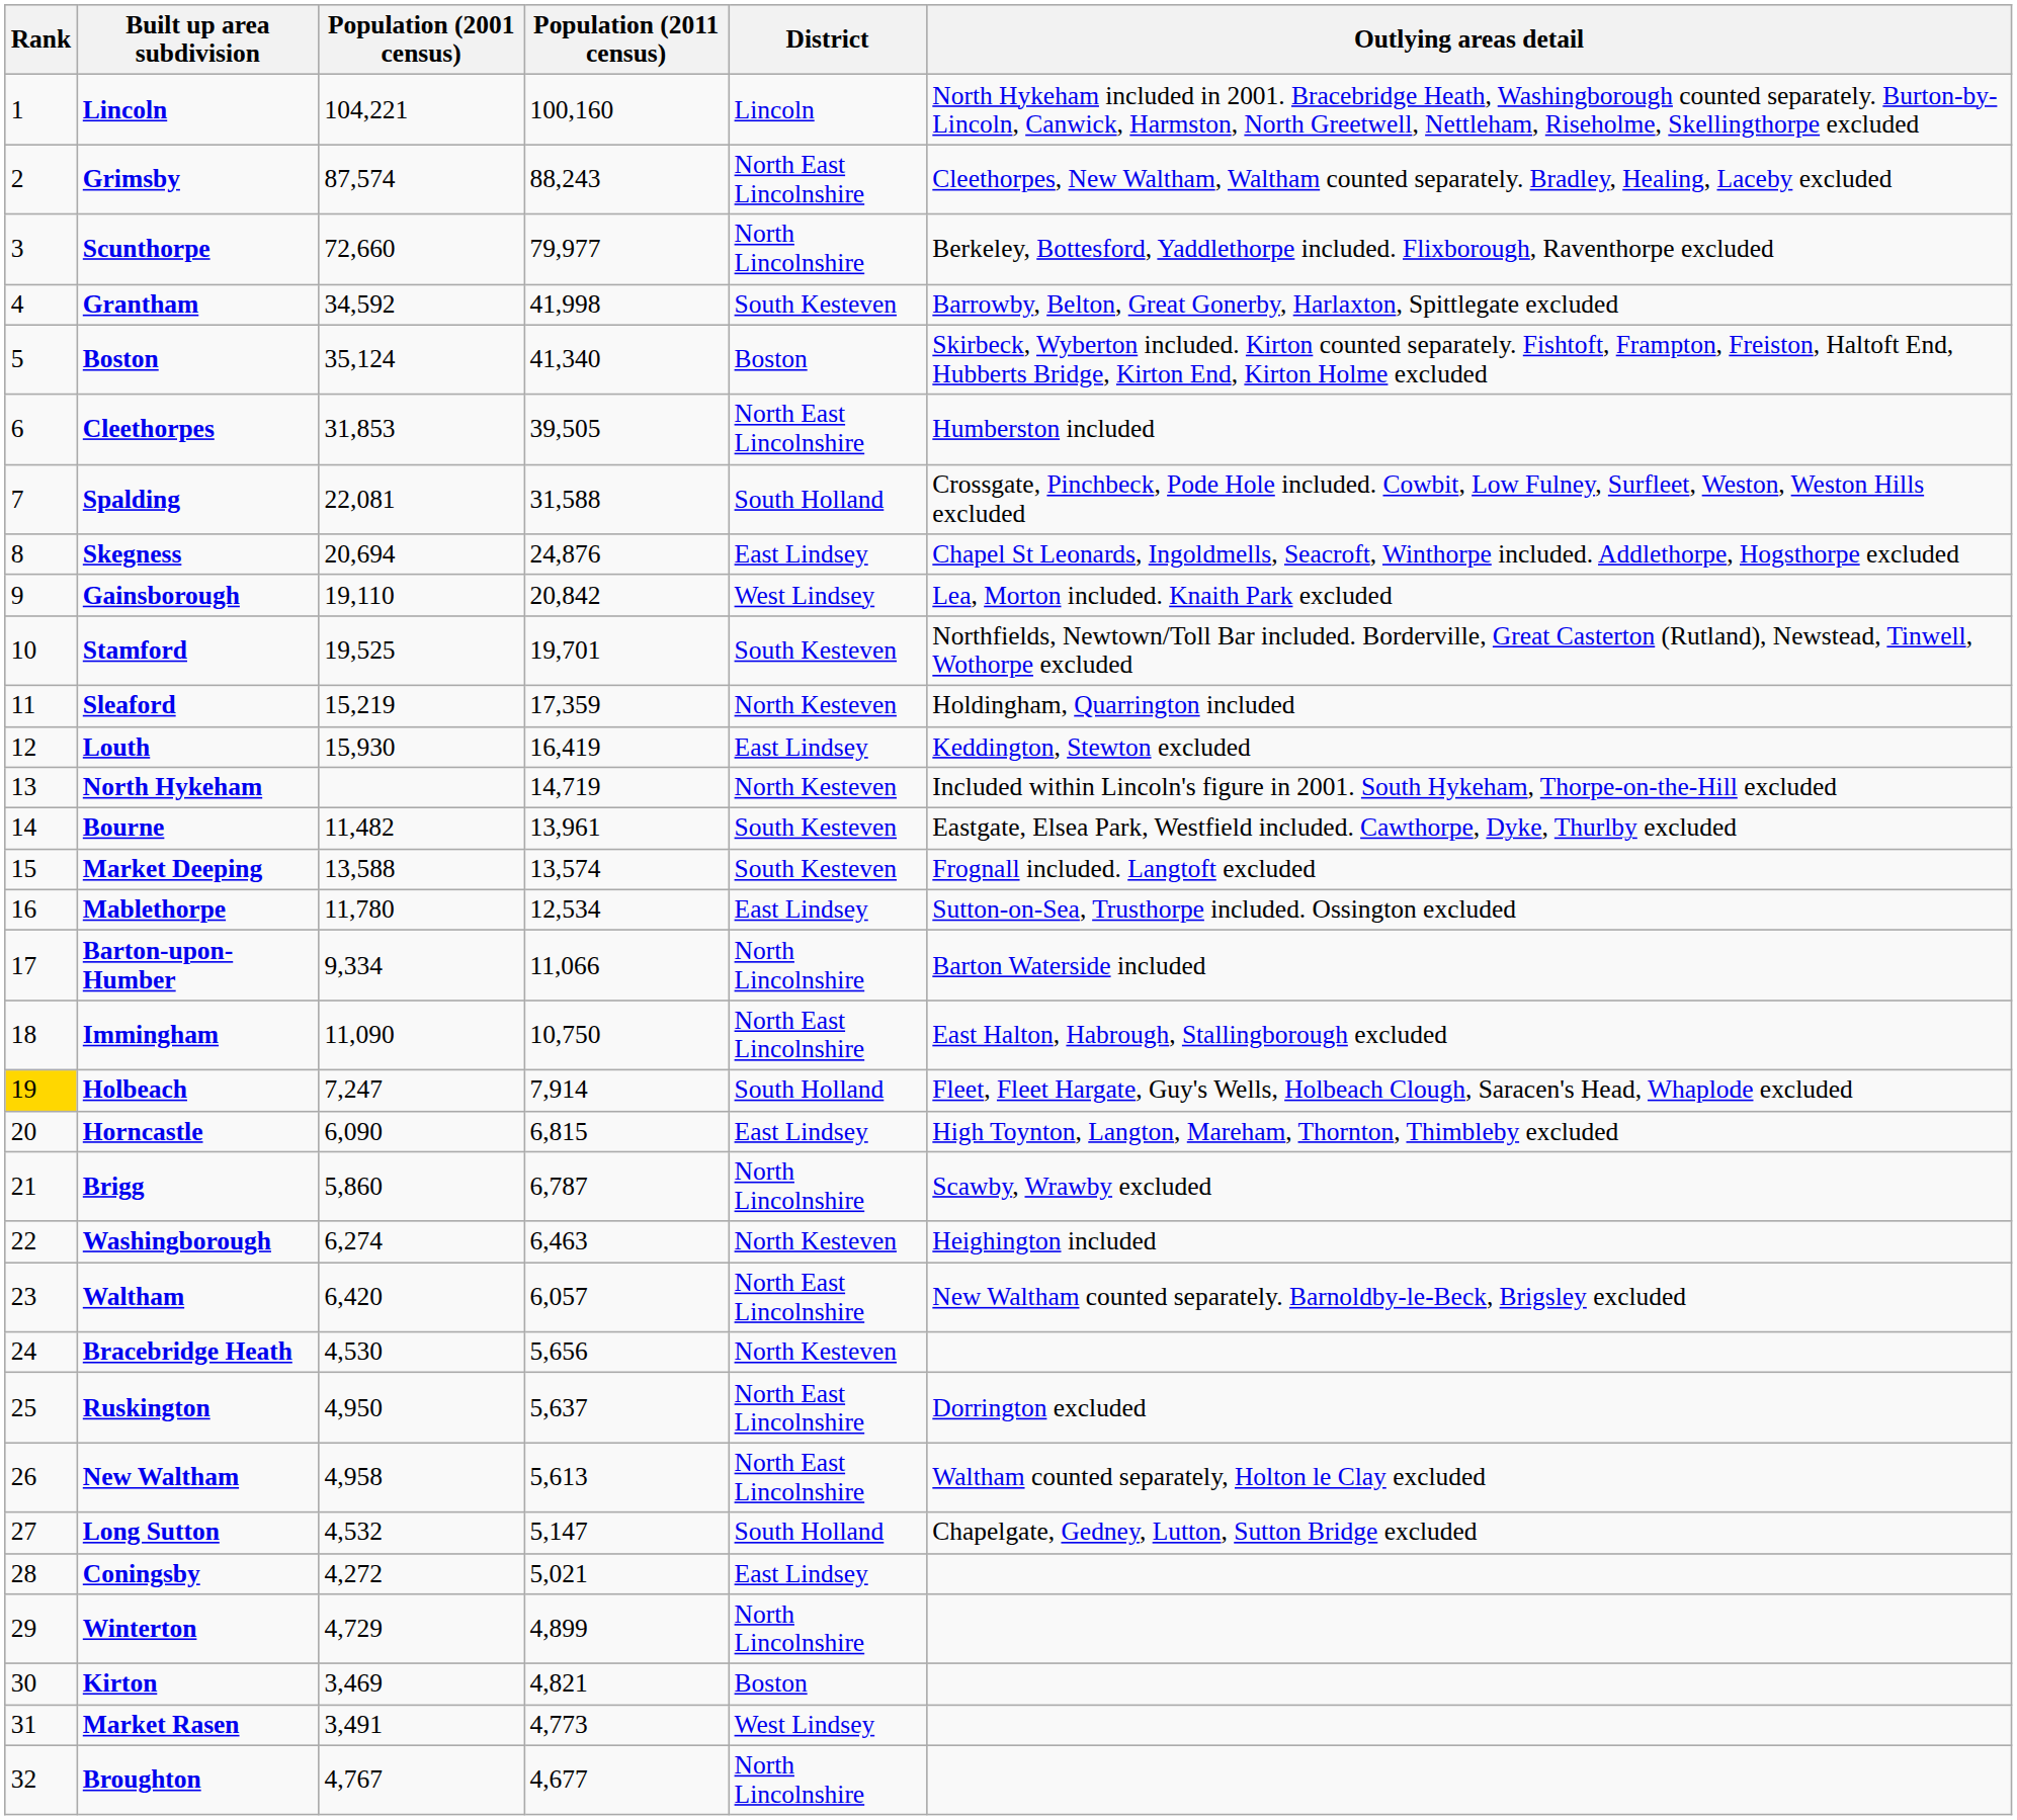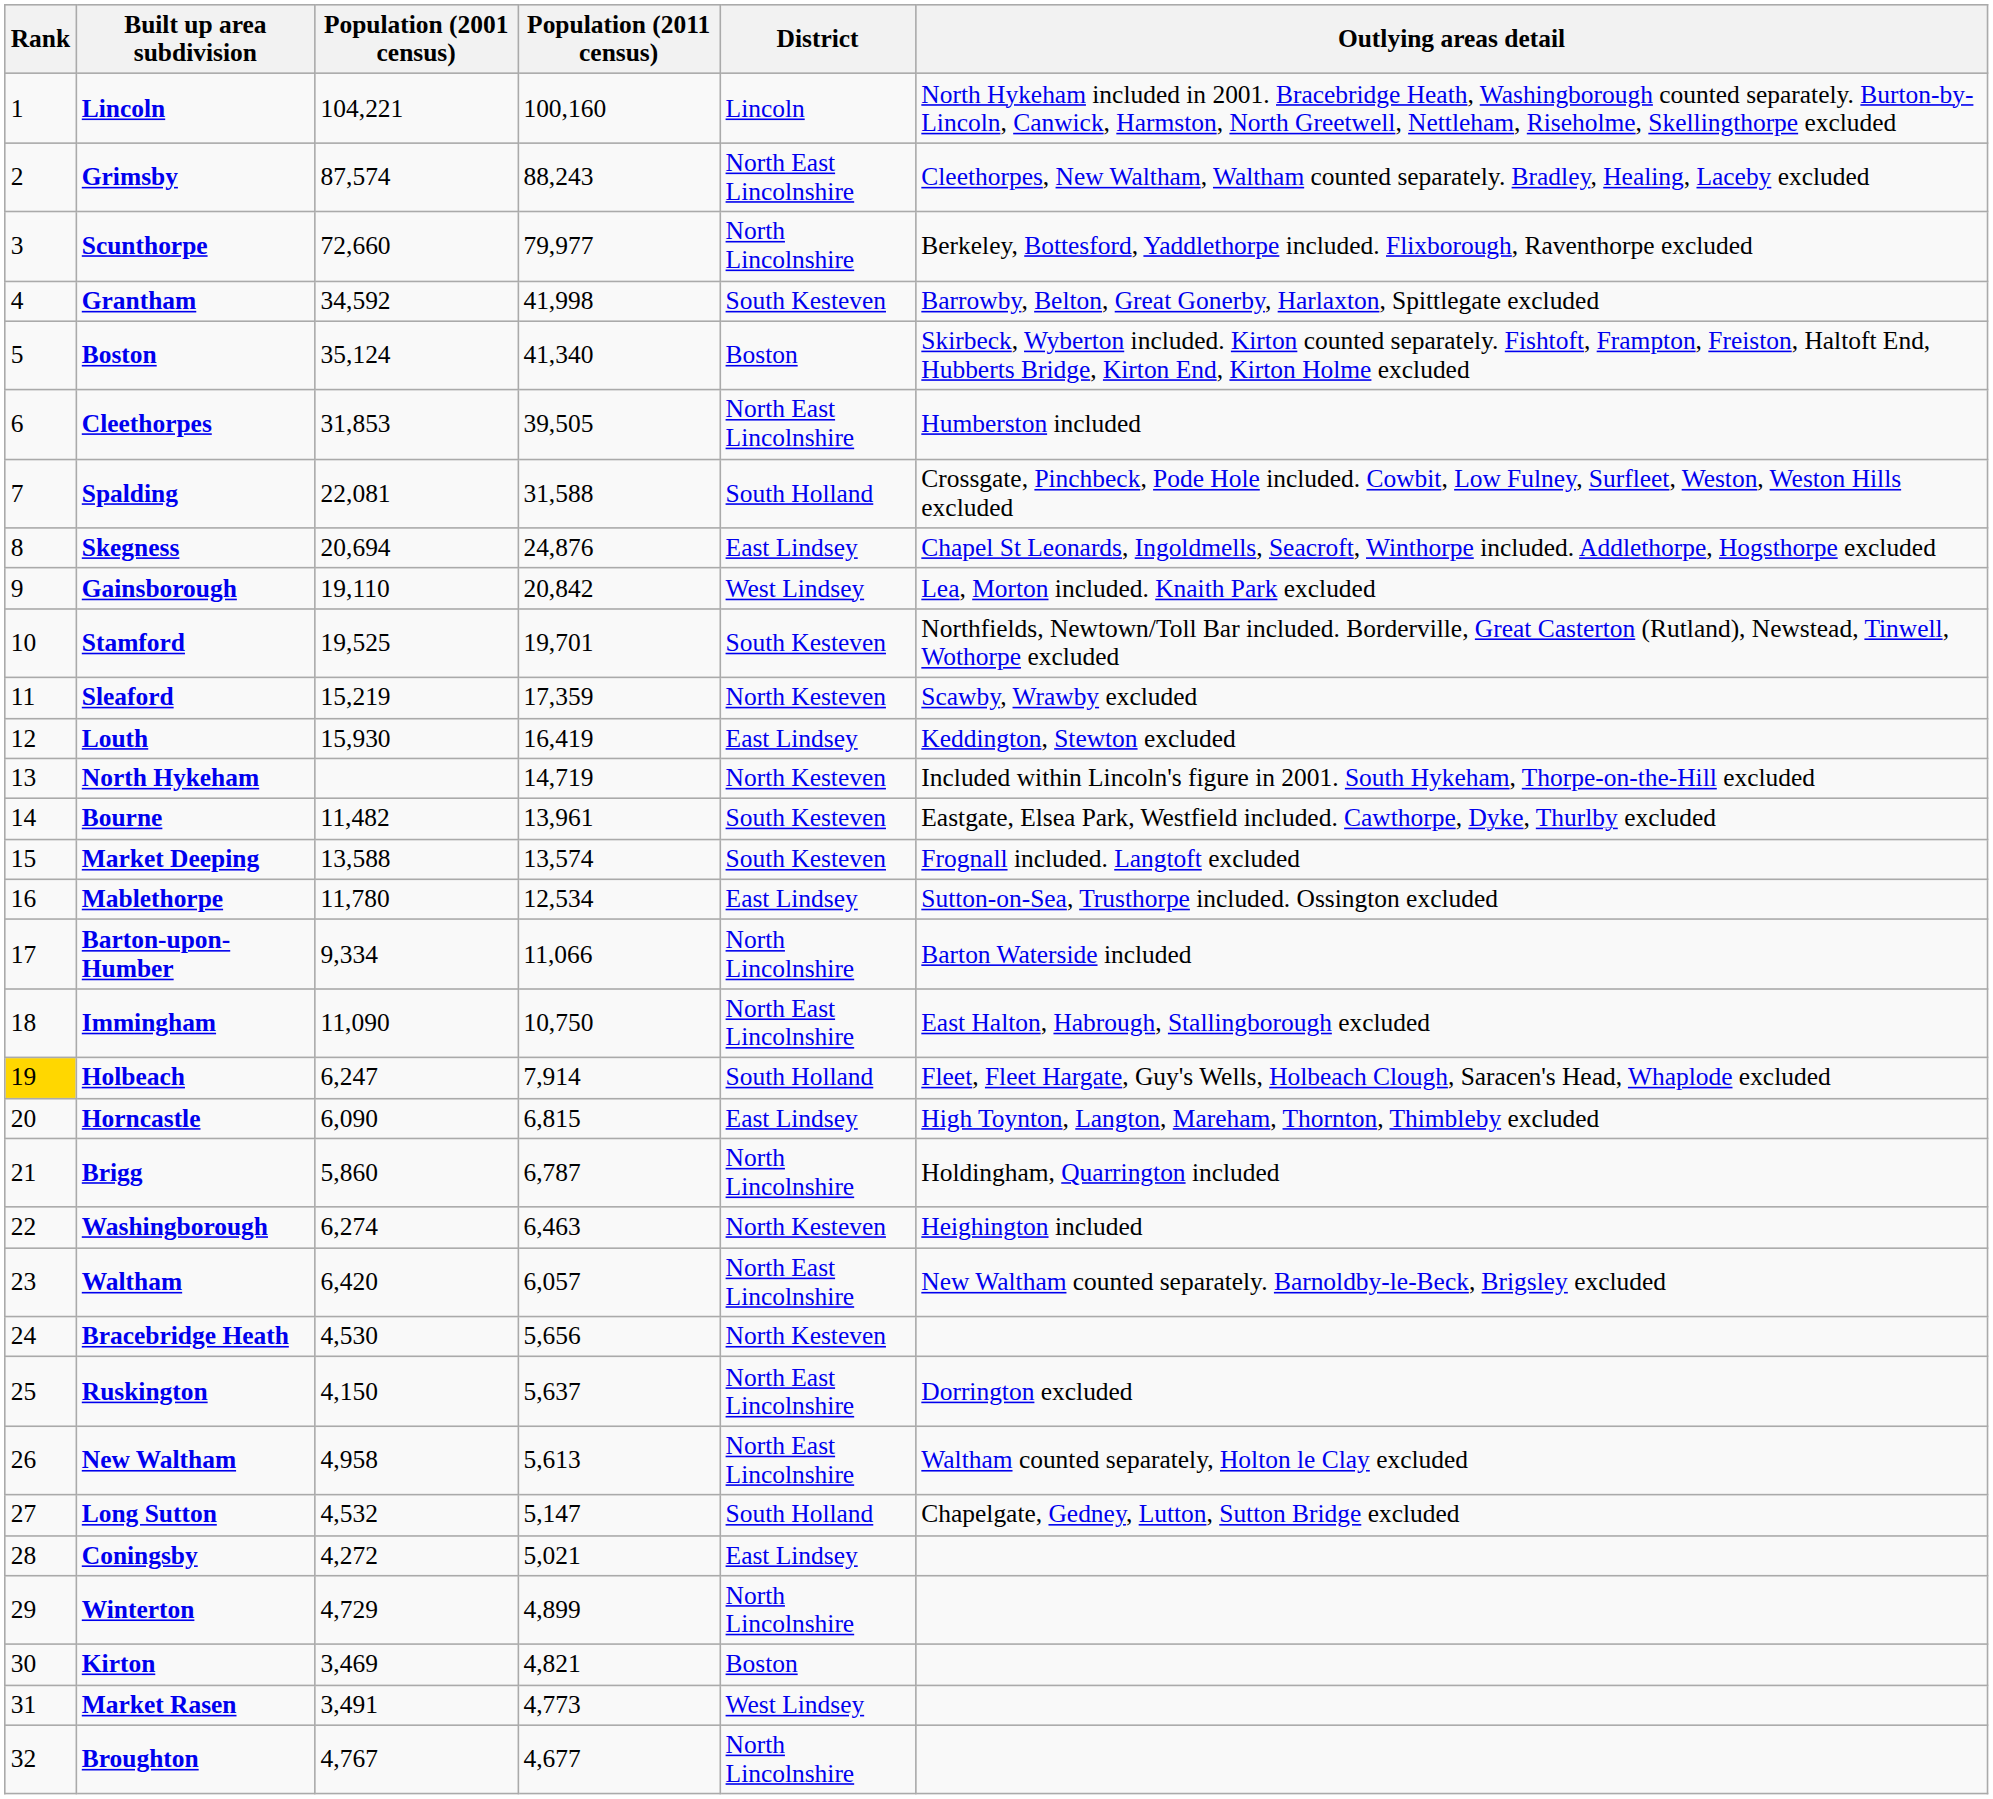 <table class="wikitable sortable">
 <tr>
 <th>Rank</th>
 <th>Built up area subdivision</th>
 <th>Population (2001 census)</th>
 <th>Population (2011 census)</th>
 <th>District</th>
 <th class="unsortable">Outlying areas detail</th>
 </tr>
 <tr>
 <td>1</td>
 <td><a href='#'><strong>Lincoln</strong></a></td>
 <td>104,221</td>
 <td>100,160</td>
 <td><a href='#'>Lincoln</a></td>
 <td><a href='#'>North Hykeham</a> included in 2001. <a href='#'>Bracebridge Heath</a>, <a href='#'>Washingborough</a> counted separately. <a href='#'>Burton-by-Lincoln</a>, <a href='#'>Canwick</a>, <a href='#'>Harmston</a>, <a href='#'>North Greetwell</a>, <a href='#'>Nettleham</a>, <a href='#'>Riseholme</a>, <a href='#'>Skellingthorpe</a> excluded</td>
 </tr>
 <tr>
 <td>2</td>
 <td><strong><a href='#'>Grimsby</a></strong></td>
 <td>87,574</td>
 <td>88,243</td>
 <td><a href='#'>North East Lincolnshire</a></td>
 <td><a href='#'>Cleethorpes</a>, <a href='#'>New Waltham</a>, <a href='#'>Waltham</a> counted separately. <a href='#'>Bradley</a>, <a href='#'>Healing</a>, <a href='#'>Laceby</a> excluded</td>
 </tr>
 <tr>
 <td>3</td>
 <td><strong><a href='#'>Scunthorpe</a></strong></td>
 <td>72,660</td>
 <td>79,977</td>
 <td><a href='#'>North Lincolnshire</a></td>
 <td>Berkeley, <a href='#'>Bottesford</a>, <a href='#'>Yaddlethorpe</a> included. <a href='#'>Flixborough</a>, Raventhorpe excluded</td>
 </tr>
 <tr>
 <td>4</td>
 <td><strong><a href='#'>Grantham</a></strong></td>
 <td>34,592</td>
 <td>41,998</td>
 <td><a href='#'>South Kesteven</a></td>
 <td><a href='#'>Barrowby</a>, <a href='#'>Belton</a>, <a href='#'>Great Gonerby</a>, <a href='#'>Harlaxton</a>, Spittlegate excluded</td>
 </tr>
 <tr>
 <td>5</td>
 <td><a href='#'><strong>Boston</strong></a></td>
 <td>35,124</td>
 <td>41,340</td>
 <td><a href='#'>Boston</a></td>
 <td><a href='#'>Skirbeck</a>, <a href='#'>Wyberton</a> included. <a href='#'>Kirton</a> counted separately. <a href='#'>Fishtoft</a>, <a href='#'>Frampton</a>, <a href='#'>Freiston</a>, Haltoft End, <a href='#'>Hubberts Bridge</a>, <a href='#'>Kirton End</a>, <a href='#'>Kirton Holme</a> excluded</td>
 </tr>
 <tr>
 <td>6</td>
 <td><strong><a href='#'>Cleethorpes</a></strong></td>
 <td>31,853</td>
 <td>39,505</td>
 <td><a href='#'>North East Lincolnshire</a></td>
 <td><a href='#'>Humberston</a> included</td>
 </tr>
 <tr>
 <td>7</td>
 <td><a href='#'><strong>Spalding</strong></a></td>
 <td>22,081</td>
 <td>31,588</td>
 <td><a href='#'>South Holland</a></td>
 <td>Crossgate, <a href='#'>Pinchbeck</a>, <a href='#'>Pode Hole</a> included. <a href='#'>Cowbit</a>, <a href='#'>Low Fulney</a>, <a href='#'>Surfleet</a>, <a href='#'>Weston</a>, <a href='#'>Weston Hills</a> excluded</td>
 </tr>
 <tr>
 <td>8</td>
 <td><strong><a href='#'>Skegness</a></strong></td>
 <td>20,694</td>
 <td>24,876</td>
 <td><a href='#'>East Lindsey</a></td>
 <td><a href='#'>Chapel St Leonards</a>, <a href='#'>Ingoldmells</a>, <a href='#'>Seacroft</a>, <a href='#'>Winthorpe</a> included. <a href='#'>Addlethorpe</a>, <a href='#'>Hogsthorpe</a> excluded</td>
 </tr>
 <tr>
 <td>9</td>
 <td><a href='#'><strong>Gainsborough</strong></a></td>
 <td>19,110</td>
 <td>20,842</td>
 <td><a href='#'>West Lindsey</a></td>
 <td><a href='#'>Lea</a>, <a href='#'>Morton</a> included. <a href='#'>Knaith Park</a> excluded</td>
 </tr>
 <tr>
 <td>10</td>
 <td><a href='#'><strong>Stamford</strong></a></td>
 <td>19,525</td>
 <td>19,701</td>
 <td><a href='#'>South Kesteven</a></td>
 <td>Northfields, Newtown/Toll Bar included. Borderville, <a href='#'>Great Casterton</a> (Rutland), Newstead, <a href='#'>Tinwell</a>, <a href='#'>Wothorpe</a> excluded</td>
 </tr>
 <tr>
 <td>11</td>
 <td><strong><a href='#'>Sleaford</a></strong></td>
 <td>15,219</td>
 <td>17,359</td>
 <td><a href='#'>North Kesteven</a></td>
-<td>Holdingham, <a href='#'>Quarrington</a> included</td>
+<td><a href='#'>Scawby</a>, <a href='#'>Wrawby</a> excluded</td>
 </tr>
 <tr>
 <td>12</td>
 <td><a href='#'><strong>Louth</strong></a></td>
 <td>15,930</td>
 <td>16,419</td>
 <td><a href='#'>East Lindsey</a></td>
 <td><a href='#'>Keddington</a>, <a href='#'>Stewton</a> excluded</td>
 </tr>
 <tr>
 <td>13</td>
 <td><strong><a href='#'>North Hykeham</a></strong></td>
 <td></td>
 <td>14,719</td>
 <td><a href='#'>North Kesteven</a></td>
 <td>Included within Lincoln's figure in 2001. <a href='#'>South Hykeham</a>, <a href='#'>Thorpe-on-the-Hill</a> excluded</td>
 </tr>
 <tr>
 <td>14</td>
 <td><a href='#'><strong>Bourne</strong></a></td>
 <td>11,482</td>
 <td>13,961</td>
 <td><a href='#'>South Kesteven</a></td>
 <td>Eastgate, Elsea Park, Westfield included. <a href='#'>Cawthorpe</a>, <a href='#'>Dyke</a>, <a href='#'>Thurlby</a> excluded</td>
 </tr>
 <tr>
 <td>15</td>
 <td><strong><a href='#'>Market Deeping</a></strong></td>
 <td>13,588</td>
 <td>13,574</td>
 <td><a href='#'>South Kesteven</a></td>
 <td><a href='#'>Frognall</a> included. <a href='#'>Langtoft</a> excluded</td>
 </tr>
 <tr>
 <td>16</td>
 <td><strong><a href='#'>Mablethorpe</a></strong></td>
 <td>11,780</td>
 <td>12,534</td>
 <td><a href='#'>East Lindsey</a></td>
 <td><a href='#'>Sutton-on-Sea</a>, <a href='#'>Trusthorpe</a> included. Ossington excluded</td>
 </tr>
 <tr>
 <td>17</td>
 <td><strong><a href='#'>Barton-upon-Humber</a></strong></td>
 <td>9,334</td>
 <td>11,066</td>
 <td><a href='#'>North Lincolnshire</a></td>
 <td><a href='#'>Barton Waterside</a> included</td>
 </tr>
 <tr>
 <td>18</td>
 <td><strong><a href='#'>Immingham</a></strong></td>
 <td>11,090</td>
 <td>10,750</td>
 <td><a href='#'>North East Lincolnshire</a></td>
 <td><a href='#'>East Halton</a>, <a href='#'>Habrough</a>, <a href='#'>Stallingborough</a> excluded</td>
 </tr>
 <tr>
 <td style="background: gold;">19</td>
 <td><strong><a href='#'>Holbeach</a></strong></td>
-<td>7,247</td>
+<td>6,247</td>
 <td>7,914</td>
 <td><a href='#'>South Holland</a></td>
 <td><a href='#'>Fleet</a>, <a href='#'>Fleet Hargate</a>, Guy's Wells, <a href='#'>Holbeach Clough</a>, Saracen's Head, <a href='#'>Whaplode</a> excluded</td>
 </tr>
 <tr>
 <td>20</td>
 <td><a href='#'><strong>Horncastle</strong></a></td>
 <td>6,090</td>
 <td>6,815</td>
 <td><a href='#'>East Lindsey</a></td>
 <td><a href='#'>High Toynton</a>, <a href='#'>Langton</a>, <a href='#'>Mareham</a>, <a href='#'>Thornton</a>, <a href='#'>Thimbleby</a> excluded</td>
 </tr>
 <tr>
 <td>21</td>
 <td><strong><a href='#'>Brigg</a></strong></td>
 <td>5,860</td>
 <td>6,787</td>
 <td><a href='#'>North Lincolnshire</a></td>
-<td><a href='#'>Scawby</a>, <a href='#'>Wrawby</a> excluded</td>
+<td>Holdingham, <a href='#'>Quarrington</a> included</td>
 </tr>
 <tr>
 <td>22</td>
 <td><strong><a href='#'>Washingborough</a></strong></td>
 <td>6,274</td>
 <td>6,463</td>
 <td><a href='#'>North Kesteven</a></td>
 <td><a href='#'>Heighington</a> included</td>
 </tr>
 <tr>
 <td>23</td>
 <td><a href='#'><strong>Waltham</strong></a></td>
 <td>6,420</td>
 <td>6,057</td>
 <td><a href='#'>North East Lincolnshire</a></td>
 <td><a href='#'>New Waltham</a> counted separately. <a href='#'>Barnoldby-le-Beck</a>, <a href='#'>Brigsley</a> excluded</td>
 </tr>
 <tr>
 <td>24</td>
 <td><strong><a href='#'>Bracebridge Heath</a></strong></td>
 <td>4,530</td>
 <td>5,656</td>
 <td><a href='#'>North Kesteven</a></td>
 <td></td>
 </tr>
 <tr>
 <td>25</td>
 <td><strong><a href='#'>Ruskington</a></strong></td>
-<td>4,950</td>
+<td>4,150</td>
 <td>5,637</td>
 <td><a href='#'>North East Lincolnshire</a></td>
 <td><a href='#'>Dorrington</a> excluded</td>
 </tr>
 <tr>
 <td>26</td>
 <td><strong><a href='#'>New Waltham</a></strong></td>
 <td>4,958</td>
 <td>5,613</td>
 <td><a href='#'>North East Lincolnshire</a></td>
 <td><a href='#'>Waltham</a> counted separately, <a href='#'>Holton le Clay</a> excluded</td>
 </tr>
 <tr>
 <td>27</td>
 <td><a href='#'><strong>Long Sutton</strong></a></td>
 <td>4,532</td>
 <td>5,147</td>
 <td><a href='#'>South Holland</a></td>
 <td>Chapelgate, <a href='#'>Gedney</a>, <a href='#'>Lutton</a>, <a href='#'>Sutton Bridge</a> excluded</td>
 </tr>
 <tr>
 <td>28</td>
 <td><strong><a href='#'>Coningsby</a></strong></td>
 <td>4,272</td>
 <td>5,021</td>
 <td><a href='#'>East Lindsey</a></td>
 <td></td>
 </tr>
 <tr>
 <td>29</td>
 <td><a href='#'><strong>Winterton</strong></a></td>
 <td>4,729</td>
 <td>4,899</td>
 <td><a href='#'>North Lincolnshire</a></td>
 <td></td>
 </tr>
 <tr>
 <td>30</td>
 <td><a href='#'><strong>Kirton</strong></a></td>
 <td>3,469</td>
 <td>4,821</td>
 <td><a href='#'>Boston</a></td>
 <td></td>
 </tr>
 <tr>
 <td>31</td>
 <td><strong><a href='#'>Market Rasen</a></strong></td>
 <td>3,491</td>
 <td>4,773</td>
 <td><a href='#'>West Lindsey</a></td>
 <td></td>
 </tr>
 <tr>
 <td>32</td>
 <td><a href='#'><strong>Broughton</strong></a></td>
 <td>4,767</td>
 <td>4,677</td>
 <td><a href='#'>North Lincolnshire</a></td>
 <td></td>
 </tr>
 </table>
